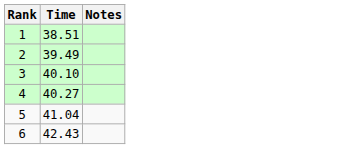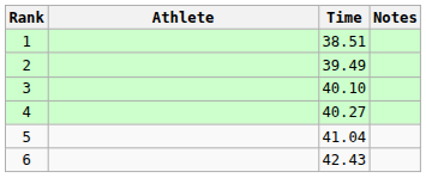 <table class="wikitable" style="text-align:center">
 <tr>
 <th>Rank</th>
+<th Style="width:18em">Athlete</th>
 <th>Time</th>
 <th>Notes</th>
 </tr>
 <tr style="background:#cfc">
 <td>1</td>
+<td style="text-align:left"></td>
 <td>38.51</td>
 <td></td>
 </tr>
 <tr style="background:#cfc">
 <td>2</td>
+<td style="text-align:left"></td>
 <td>39.49</td>
 <td></td>
 </tr>
 <tr style="background:#cfc">
 <td>3</td>
+<td style="text-align:left"></td>
 <td>40.10</td>
 <td></td>
 </tr>
 <tr style="background:#cfc">
 <td>4</td>
+<td style="text-align:left"></td>
 <td>40.27</td>
 <td></td>
 </tr>
 <tr>
 <td>5</td>
+<td style="text-align:left"></td>
 <td>41.04</td>
 <td></td>
 </tr>
 <tr>
 <td>6</td>
+<td style="text-align:left"></td>
 <td>42.43</td>
 <td></td>
 </tr>
 </table>
